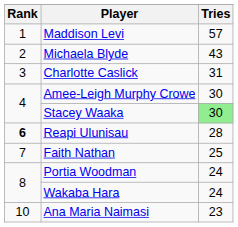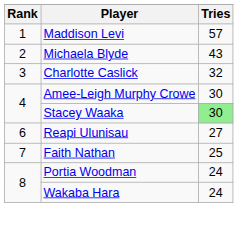 <table class="wikitable sortable"  style="text-align:center; margin-bottom:0;">
 <tr>
 </tr>
 <tr>
 <th>Rank</th>
 <th>Player</th>
 <th>Tries</th>
 </tr>
 <tr>
 <td>1</td>
 <td align=left> <a href='#'>Maddison Levi</a></td>
 <td>57</td>
 </tr>
 <tr>
 <td>2</td>
 <td align=left> <a href='#'>Michaela Blyde</a></td>
 <td>43</td>
 </tr>
 <tr>
 <td>3</td>
 <td align=left> <a href='#'>Charlotte Caslick</a></td>
-<td>31</td>
+<td>32</td>
 </tr>
 <tr>
 <td rowspan=2>4</td>
 <td align=left> <a href='#'>Amee-Leigh Murphy Crowe</a></td>
 <td>30</td>
 </tr>
 <tr>
 <td align=left> <a href='#'>Stacey Waaka</a></td>
 <td style="background: lightgreen;">30</td>
 </tr>
 <tr>
-<td><strong>6</strong></td>
+<td>6</td>
 <td align=left> <a href='#'>Reapi Ulunisau</a></td>
-<td>28</td>
+<td>27</td>
 </tr>
 <tr>
 <td>7</td>
 <td align=left> <a href='#'>Faith Nathan</a></td>
 <td>25</td>
 </tr>
 <tr>
 <td rowspan=2>8</td>
 <td align=left> <a href='#'>Portia Woodman</a></td>
 <td>24</td>
 </tr>
 <tr>
 <td align=left> <a href='#'>Wakaba Hara</a></td>
 <td>24</td>
 </tr>
-<tr>
-<td>10</td>
-<td align=left> <a href='#'>Ana Maria Naimasi</a></td>
-<td>23</td>
-</tr>
 </table>
